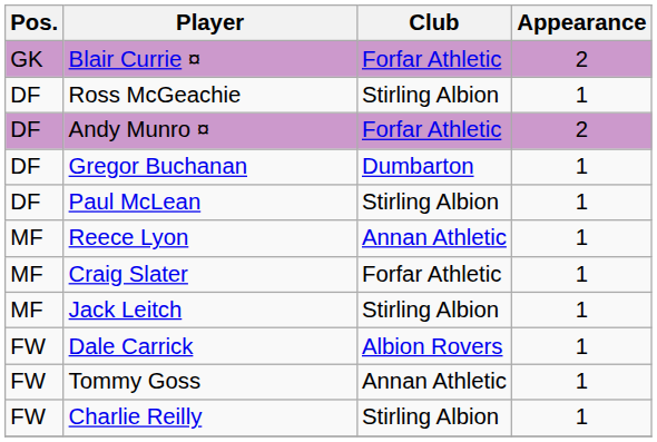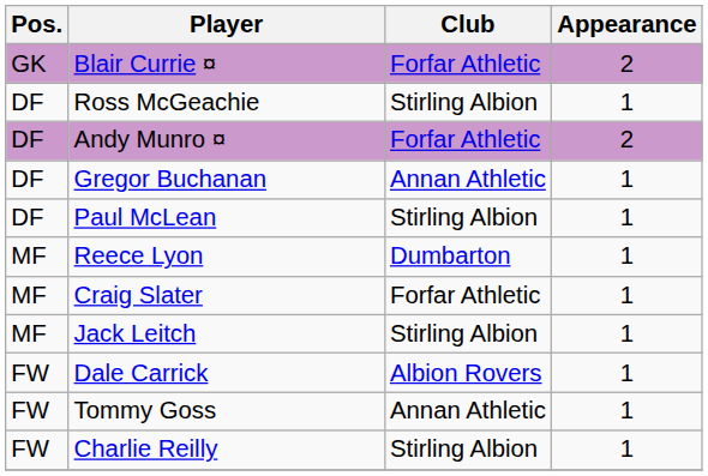 <table class="wikitable">
 <tr>
 <th>Pos.</th>
 <th>Player</th>
 <th>Club</th>
 <th>Appearance</th>
 </tr>
 <tr style="background:#cc99cc;">
 <td>GK</td>
 <td style="width:200px;"><a href='#'>Blair Currie</a> ¤</td>
 <td><a href='#'>Forfar Athletic</a></td>
 <td align="center">2</td>
 </tr>
 <tr>
 <td>DF</td>
 <td>Ross McGeachie</td>
 <td>Stirling Albion</td>
 <td align="center">1</td>
 </tr>
 <tr style="background:#cc99cc;">
 <td>DF</td>
 <td>Andy Munro ¤</td>
 <td><a href='#'>Forfar Athletic</a></td>
 <td align="center">2</td>
 </tr>
 <tr>
 <td>DF</td>
 <td><a href='#'>Gregor Buchanan</a></td>
-<td><a href='#'>Dumbarton</a></td>
+<td><a href='#'>Annan Athletic</a></td>
 <td align="center">1</td>
 </tr>
 <tr>
 <td>DF</td>
 <td><a href='#'>Paul McLean</a></td>
 <td>Stirling Albion</td>
 <td align="center">1</td>
 </tr>
 <tr>
 <td>MF</td>
 <td><a href='#'>Reece Lyon</a></td>
-<td><a href='#'>Annan Athletic</a></td>
+<td><a href='#'>Dumbarton</a></td>
 <td align="center">1</td>
 </tr>
 <tr>
 <td>MF</td>
 <td><a href='#'>Craig Slater</a></td>
 <td>Forfar Athletic</td>
 <td align="center">1</td>
 </tr>
 <tr>
 <td>MF</td>
 <td><a href='#'>Jack Leitch</a></td>
 <td>Stirling Albion</td>
 <td align="center">1</td>
 </tr>
 <tr>
 <td>FW</td>
 <td><a href='#'>Dale Carrick</a></td>
 <td><a href='#'>Albion Rovers</a></td>
 <td align="center">1</td>
 </tr>
 <tr>
 <td>FW</td>
 <td>Tommy Goss</td>
 <td>Annan Athletic</td>
 <td align="center">1</td>
 </tr>
 <tr>
 <td>FW</td>
 <td><a href='#'>Charlie Reilly</a></td>
 <td>Stirling Albion</td>
 <td align="center">1</td>
 </tr>
 <tr>
 </tr>
 </table>
